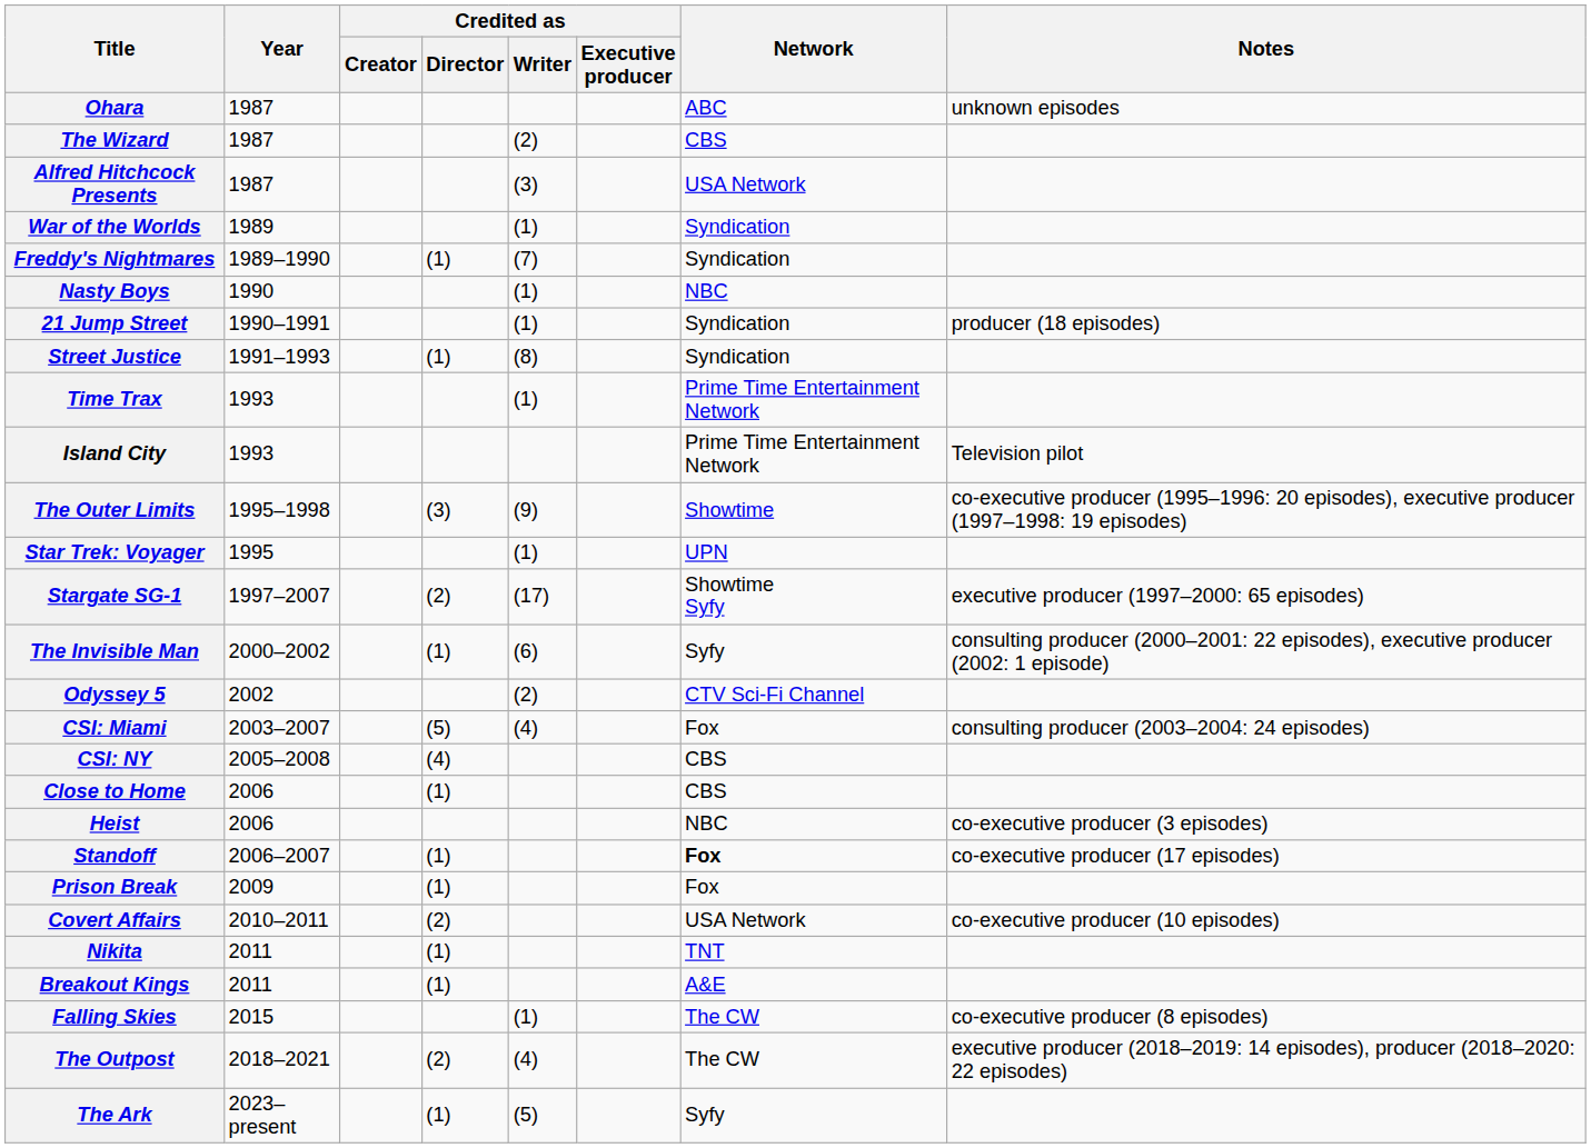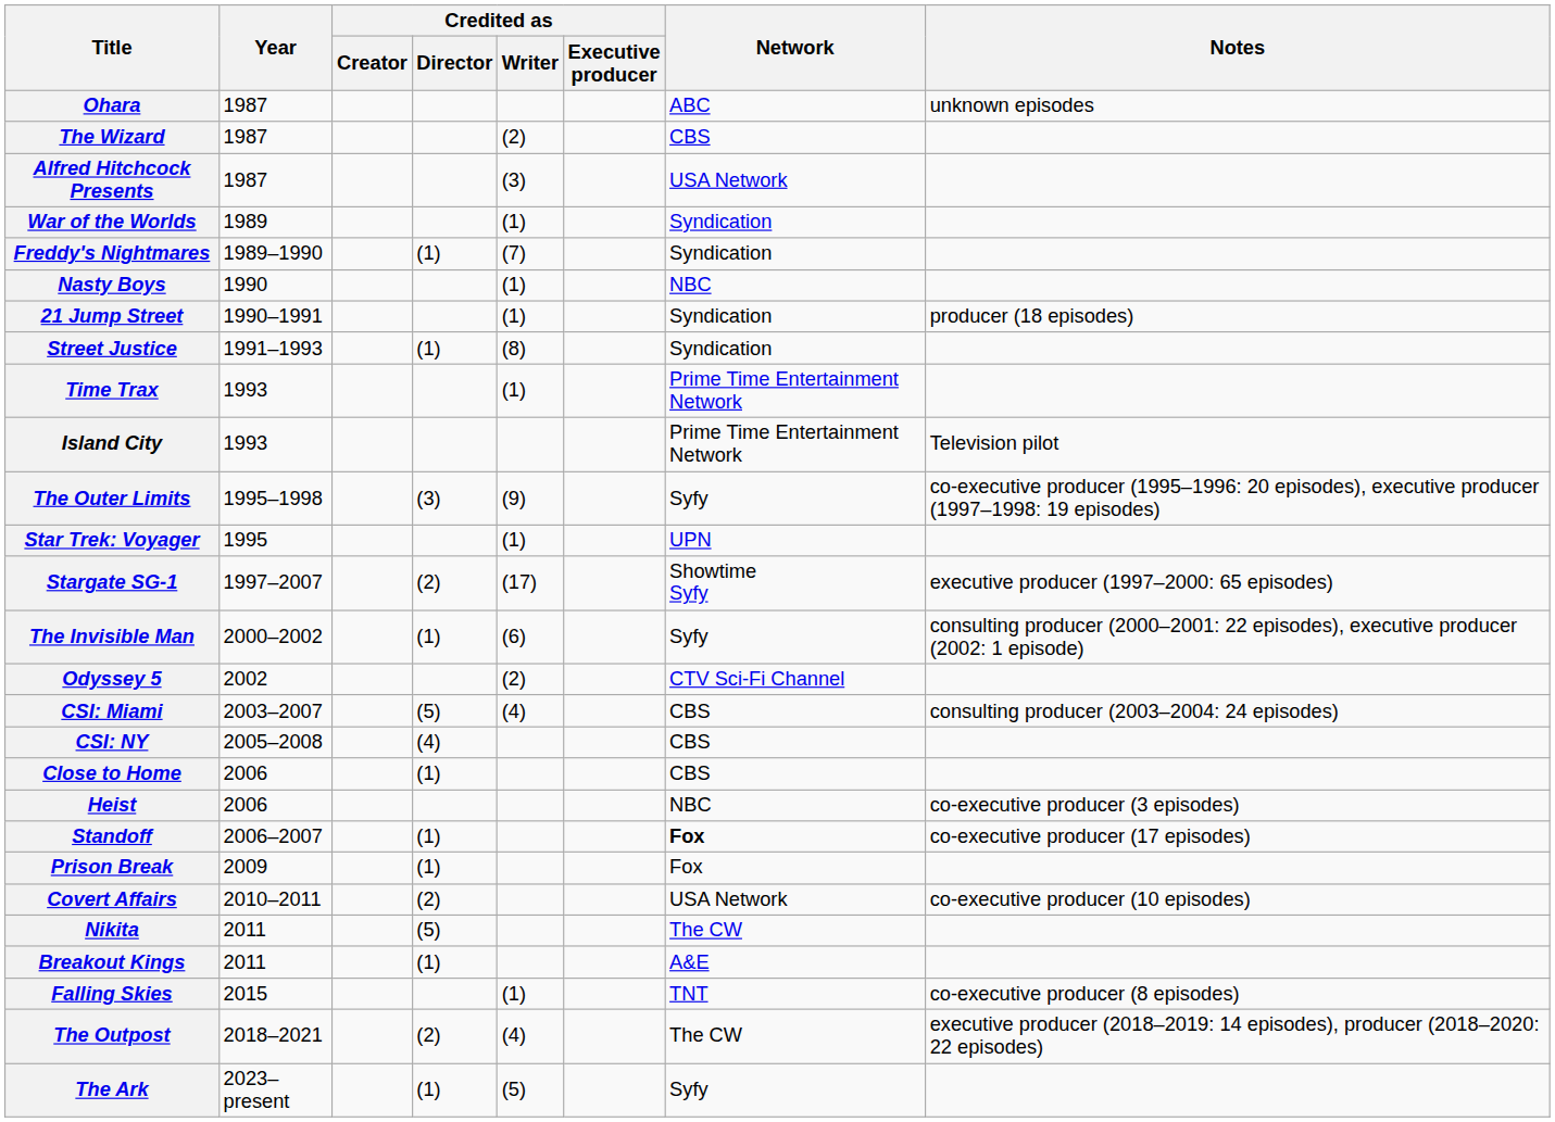 <table class="wikitable plainrowheaders sortable">
 <tr>
 <th rowspan=2 scope=col>Title</th>
 <th rowspan=2 scope=col>Year</th>
 <th colspan=4 scope=col>Credited as</th>
 <th rowspan=2 scope=col>Network</th>
 <th rowspan=2 scope=col class=unsortable>Notes</th>
 </tr>
 <tr>
 <th>Creator</th>
 <th>Director</th>
 <th>Writer</th>
 <th>Executive<br>producer</th>
 </tr>
 <tr>
 <th scope=row><em><a href='#'>Ohara</a></em></th>
 <td>1987</td>
 <td></td>
 <td></td>
 <td></td>
 <td></td>
 <td><a href='#'>ABC</a></td>
 <td>unknown episodes</td>
 </tr>
 <tr>
 <th scope=row><em><a href='#'>The Wizard</a></em></th>
 <td>1987</td>
 <td></td>
 <td></td>
 <td> (2)</td>
 <td></td>
 <td><a href='#'>CBS</a></td>
 <td></td>
 </tr>
 <tr>
 <th scope=row><em><a href='#'>Alfred Hitchcock Presents</a></em></th>
 <td>1987</td>
 <td></td>
 <td></td>
 <td> (3)</td>
 <td></td>
 <td><a href='#'>USA Network</a></td>
 <td></td>
 </tr>
 <tr>
 <th scope=row><em><a href='#'>War of the Worlds</a></em></th>
 <td>1989</td>
 <td></td>
 <td></td>
 <td> (1)</td>
 <td></td>
 <td><a href='#'>Syndication</a></td>
 <td></td>
 </tr>
 <tr>
 <th scope=row><em><a href='#'>Freddy's Nightmares</a></em></th>
 <td>1989–1990</td>
 <td></td>
 <td> (1)</td>
 <td> (7)</td>
 <td></td>
 <td>Syndication</td>
 <td></td>
 </tr>
 <tr>
 <th scope=row><em><a href='#'>Nasty Boys</a></em></th>
 <td>1990</td>
 <td></td>
 <td></td>
 <td> (1)</td>
 <td></td>
 <td><a href='#'>NBC</a></td>
 <td></td>
 </tr>
 <tr>
 <th scope=row><em><a href='#'>21 Jump Street</a></em></th>
 <td>1990–1991</td>
 <td></td>
 <td></td>
 <td> (1)</td>
 <td></td>
 <td>Syndication</td>
 <td>producer (18 episodes)</td>
 </tr>
 <tr>
 <th scope=row><em><a href='#'>Street Justice</a></em></th>
 <td>1991–1993</td>
 <td></td>
 <td> (1)</td>
 <td> (8)</td>
 <td></td>
 <td>Syndication</td>
 <td></td>
 </tr>
 <tr>
 <th scope=row><em><a href='#'>Time Trax</a></em></th>
 <td>1993</td>
 <td></td>
 <td></td>
 <td> (1)</td>
 <td></td>
 <td><a href='#'>Prime Time Entertainment Network</a></td>
 <td></td>
 </tr>
 <tr>
 <th scope=row><em>Island City</em></th>
 <td>1993</td>
 <td></td>
 <td></td>
 <td></td>
 <td></td>
 <td>Prime Time Entertainment Network</td>
 <td>Television pilot</td>
 </tr>
 <tr>
 <th scope=row><em><a href='#'>The Outer Limits</a></em></th>
 <td>1995–1998</td>
 <td></td>
 <td> (3)</td>
 <td> (9)</td>
 <td></td>
-<td><a href='#'>Showtime</a></td>
+<td>Syfy</td>
 <td>co-executive producer (1995–1996: 20 episodes), executive producer (1997–1998: 19 episodes)</td>
 </tr>
 <tr>
 <th scope=row><em><a href='#'>Star Trek: Voyager</a></em></th>
 <td>1995</td>
 <td></td>
 <td></td>
 <td> (1)</td>
 <td></td>
 <td><a href='#'>UPN</a></td>
 <td></td>
 </tr>
 <tr>
 <th scope=row><em><a href='#'>Stargate SG-1</a></em></th>
 <td>1997–2007</td>
 <td></td>
 <td> (2)</td>
 <td> (17)</td>
 <td></td>
 <td>Showtime<br><a href='#'>Syfy</a></td>
 <td>executive producer (1997–2000: 65 episodes)</td>
 </tr>
 <tr>
 <th scope=row><em><a href='#'>The Invisible Man</a></em></th>
 <td>2000–2002</td>
 <td></td>
 <td> (1)</td>
 <td> (6)</td>
 <td></td>
 <td>Syfy</td>
 <td>consulting producer (2000–2001: 22 episodes), executive producer (2002: 1 episode)</td>
 </tr>
 <tr>
 <th scope=row><em><a href='#'>Odyssey 5</a></em></th>
 <td>2002</td>
 <td></td>
 <td></td>
 <td> (2)</td>
 <td></td>
 <td><a href='#'>CTV Sci-Fi Channel</a></td>
 <td></td>
 </tr>
 <tr>
 <th scope=row><em><a href='#'>CSI: Miami</a></em></th>
 <td>2003–2007</td>
 <td></td>
 <td> (5)</td>
 <td> (4)</td>
 <td></td>
-<td>Fox</td>
+<td>CBS</td>
 <td>consulting producer (2003–2004: 24 episodes)</td>
 </tr>
 <tr>
 <th scope=row><em><a href='#'>CSI: NY</a></em></th>
 <td>2005–2008</td>
 <td></td>
 <td> (4)</td>
 <td></td>
 <td></td>
 <td>CBS</td>
 <td></td>
 </tr>
 <tr>
 <th scope=row><em><a href='#'>Close to Home</a></em></th>
 <td>2006</td>
 <td></td>
 <td> (1)</td>
 <td></td>
 <td></td>
 <td>CBS</td>
 <td></td>
 </tr>
 <tr>
 <th scope=row><em><a href='#'>Heist</a></em></th>
 <td>2006</td>
 <td></td>
 <td></td>
 <td></td>
 <td></td>
 <td>NBC</td>
 <td>co-executive producer (3 episodes)</td>
 </tr>
 <tr>
 <th scope=row><em><a href='#'>Standoff</a></em></th>
 <td>2006–2007</td>
 <td></td>
 <td> (1)</td>
 <td></td>
 <td></td>
 <td><strong>Fox</strong></td>
 <td>co-executive producer (17 episodes)</td>
 </tr>
 <tr>
 <th scope=row><em><a href='#'>Prison Break</a></em></th>
 <td>2009</td>
 <td></td>
 <td> (1)</td>
 <td></td>
 <td></td>
 <td>Fox</td>
 <td></td>
 </tr>
 <tr>
 <th scope=row><em><a href='#'>Covert Affairs</a></em></th>
 <td>2010–2011</td>
 <td></td>
 <td> (2)</td>
 <td></td>
 <td></td>
 <td>USA Network</td>
 <td>co-executive producer (10 episodes)</td>
 </tr>
 <tr>
 <th scope=row><em><a href='#'>Nikita</a></em></th>
 <td>2011</td>
 <td></td>
-<td> (1)</td>
+<td> (5)</td>
 <td></td>
 <td></td>
-<td><a href='#'>TNT</a></td>
+<td><a href='#'>The CW</a></td>
 <td></td>
 </tr>
 <tr>
 <th scope=row><em><a href='#'>Breakout Kings</a></em></th>
 <td>2011</td>
 <td></td>
 <td> (1)</td>
 <td></td>
 <td></td>
 <td><a href='#'>A&E</a></td>
 <td></td>
 </tr>
 <tr>
 <th scope=row><em><a href='#'>Falling Skies</a></em></th>
 <td>2015</td>
 <td></td>
 <td></td>
 <td> (1)</td>
 <td></td>
-<td><a href='#'>The CW</a></td>
+<td><a href='#'>TNT</a></td>
 <td>co-executive producer (8 episodes)</td>
 </tr>
 <tr>
 <th scope=row><em><a href='#'>The Outpost</a></em></th>
 <td>2018–2021</td>
 <td></td>
 <td> (2)</td>
 <td> (4)</td>
 <td></td>
 <td>The CW</td>
 <td>executive producer (2018–2019: 14 episodes), producer (2018–2020: 22 episodes)</td>
 </tr>
 <tr>
 <th scope=row><em><a href='#'>The Ark</a></em></th>
 <td>2023–present</td>
 <td></td>
 <td> (1)</td>
 <td> (5)</td>
 <td></td>
 <td>Syfy</td>
 <td></td>
 </tr>
 </table>
